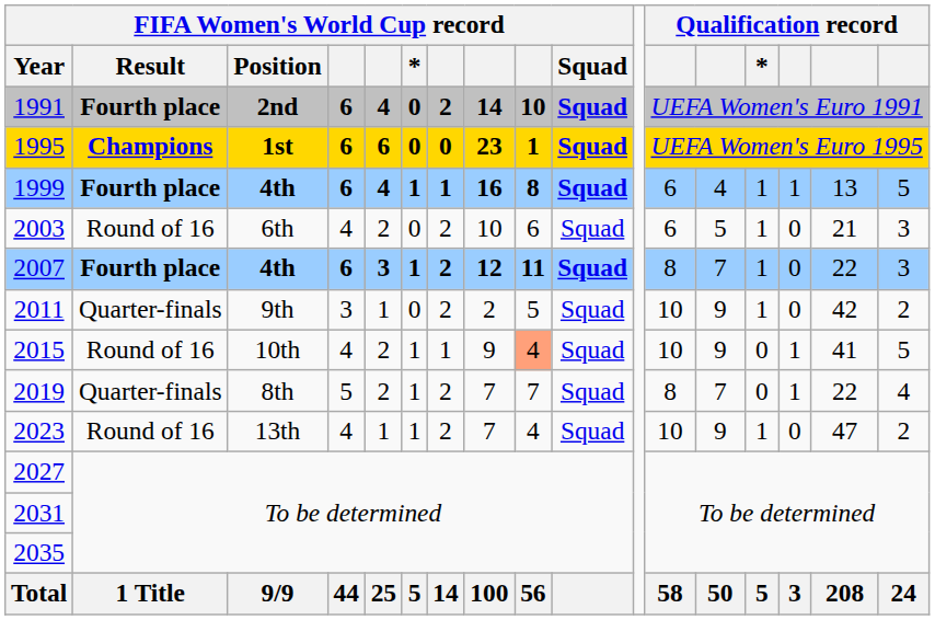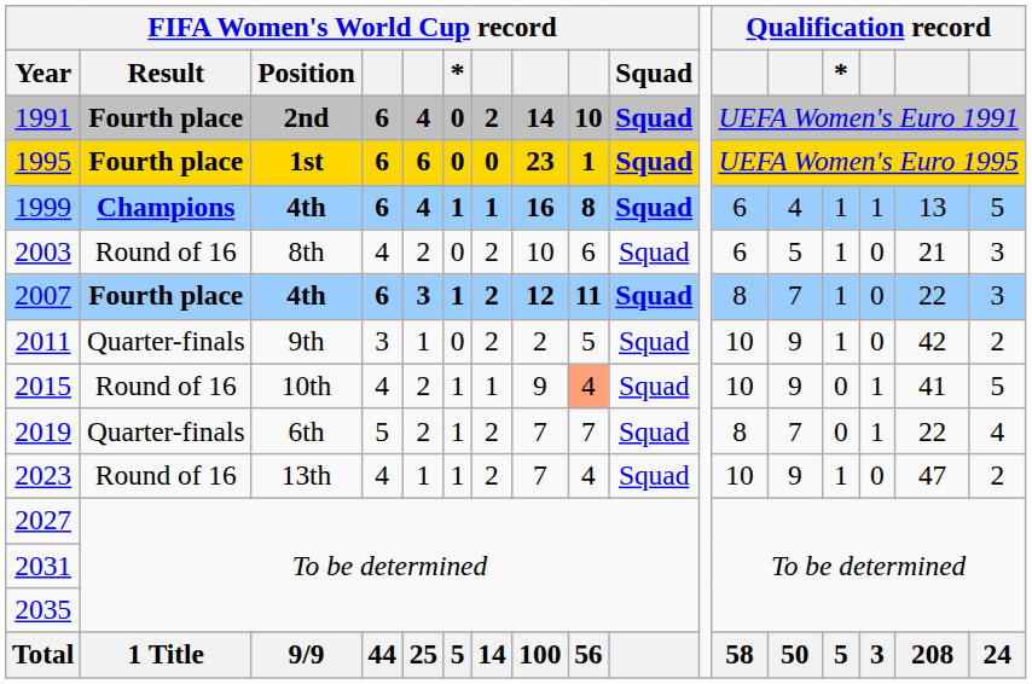 <table class="wikitable" style="text-align: center;">
 <tr>
 <th colspan=10><a href='#'>FIFA Women's World Cup</a> record</th>
 <td rowspan=15></td>
 <th colspan=7><a href='#'>Qualification</a> record</th>
 </tr>
 <tr>
 <th>Year</th>
 <th>Result</th>
 <th>Position</th>
 <th></th>
 <th></th>
 <th>*</th>
 <th></th>
 <th></th>
 <th></th>
 <th>Squad</th>
 <th></th>
 <th></th>
 <th>*</th>
 <th></th>
 <th></th>
 <th></th>
 </tr>
 <tr style="background:silver;">
 <td> <a href='#'>1991</a></td>
 <td><strong>Fourth place</strong></td>
 <td><strong>2nd</strong></td>
 <td><strong>6</strong></td>
 <td><strong>4</strong></td>
 <td><strong>0</strong></td>
 <td><strong>2</strong></td>
 <td><strong>14</strong></td>
 <td><strong>10</strong></td>
 <td><strong><a href='#'>Squad</a></strong></td>
 <td colspan=6><em><a href='#'>UEFA Women's Euro 1991</a></em></td>
 </tr>
 <tr style="background:gold;">
 <td> <a href='#'>1995</a></td>
-<td><strong><a href='#'>Champions</a></strong></td>
+<td><strong>Fourth place</strong></td>
 <td><strong>1st</strong></td>
 <td><strong>6</strong></td>
 <td><strong>6</strong></td>
 <td><strong>0</strong></td>
 <td><strong>0</strong></td>
 <td><strong>23</strong></td>
 <td><strong>1</strong></td>
 <td><strong><a href='#'>Squad</a></strong></td>
 <td colspan=6><em><a href='#'>UEFA Women's Euro 1995</a></em></td>
 </tr>
 <tr style="background:#9acdff;">
 <td> <a href='#'>1999</a></td>
-<td><strong>Fourth place</strong></td>
+<td><strong><a href='#'>Champions</a></strong></td>
 <td><strong>4th</strong></td>
 <td><strong>6</strong></td>
 <td><strong>4</strong></td>
 <td><strong>1</strong></td>
 <td><strong>1</strong></td>
 <td><strong>16</strong></td>
 <td><strong>8</strong></td>
 <td><strong><a href='#'>Squad</a></strong></td>
 <td>6</td>
 <td>4</td>
 <td>1</td>
 <td>1</td>
 <td>13</td>
 <td>5</td>
 </tr>
 <tr>
 <td> <a href='#'>2003</a></td>
 <td>Round of 16</td>
-<td>6th</td>
+<td>8th</td>
 <td>4</td>
 <td>2</td>
 <td>0</td>
 <td>2</td>
 <td>10</td>
 <td>6</td>
 <td><a href='#'>Squad</a></td>
 <td>6</td>
 <td>5</td>
 <td>1</td>
 <td>0</td>
 <td>21</td>
 <td>3</td>
 </tr>
 <tr style="background:#9acdff;">
 <td> <a href='#'>2007</a></td>
 <td><strong>Fourth place</strong></td>
 <td><strong>4th</strong></td>
 <td><strong>6</strong></td>
 <td><strong>3</strong></td>
 <td><strong>1</strong></td>
 <td><strong>2</strong></td>
 <td><strong>12</strong></td>
 <td><strong>11</strong></td>
 <td><strong><a href='#'>Squad</a></strong></td>
 <td>8</td>
 <td>7</td>
 <td>1</td>
 <td>0</td>
 <td>22</td>
 <td>3</td>
 </tr>
 <tr>
 <td> <a href='#'>2011</a></td>
 <td>Quarter-finals</td>
 <td>9th</td>
 <td>3</td>
 <td>1</td>
 <td>0</td>
 <td>2</td>
 <td>2</td>
 <td>5</td>
 <td><a href='#'>Squad</a></td>
 <td>10</td>
 <td>9</td>
 <td>1</td>
 <td>0</td>
 <td>42</td>
 <td>2</td>
 </tr>
 <tr>
 <td> <a href='#'>2015</a></td>
 <td>Round of 16</td>
 <td>10th</td>
 <td>4</td>
 <td>2</td>
 <td>1</td>
 <td>1</td>
 <td>9</td>
 <td style="background: lightsalmon;">4</td>
 <td><a href='#'>Squad</a></td>
 <td>10</td>
 <td>9</td>
 <td>0</td>
 <td>1</td>
 <td>41</td>
 <td>5</td>
 </tr>
 <tr>
 <td> <a href='#'>2019</a></td>
 <td>Quarter-finals</td>
-<td>8th</td>
+<td>6th</td>
 <td>5</td>
 <td>2</td>
 <td>1</td>
 <td>2</td>
 <td>7</td>
 <td>7</td>
 <td><a href='#'>Squad</a></td>
 <td>8</td>
 <td>7</td>
 <td>0</td>
 <td>1</td>
 <td>22</td>
 <td>4</td>
 </tr>
 <tr>
 <td>  <a href='#'>2023</a></td>
 <td>Round of 16</td>
 <td>13th</td>
 <td>4</td>
 <td>1</td>
 <td>1</td>
 <td>2</td>
 <td>7</td>
 <td>4</td>
 <td><a href='#'>Squad</a></td>
 <td>10</td>
 <td>9</td>
 <td>1</td>
 <td>0</td>
 <td>47</td>
 <td>2</td>
 </tr>
 <tr>
 <td> <a href='#'>2027</a></td>
 <td colspan=9 rowspan=3><em>To be determined</em></td>
 <td colspan=6 rowspan=3><em>To be determined</em></td>
 </tr>
 <tr>
 <td>  <a href='#'>2031</a></td>
 </tr>
 <tr>
 <td> <a href='#'>2035</a></td>
 </tr>
 <tr>
 <th>Total</th>
 <th>1 Title</th>
 <th>9/9</th>
 <th>44</th>
 <th>25</th>
 <th>5</th>
 <th>14</th>
 <th>100</th>
 <th>56</th>
 <th></th>
 <th>58</th>
 <th>50</th>
 <th>5</th>
 <th>3</th>
 <th>208</th>
 <th>24</th>
 </tr>
 </table>
